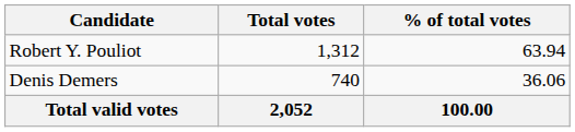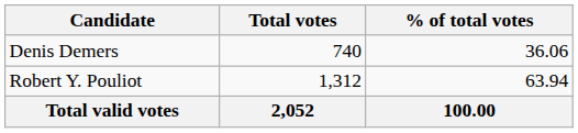 <table style="width:475px;" class="wikitable">
 <tr bgcolor="#EEEEEE">
 <th align="left">Candidate</th>
 <th align="right">Total votes</th>
 <th align="right">% of total votes</th>
 </tr>
 <tr>
+<td align="left">Denis Demers</td>
+<td align="right">740</td>
+<td align="right">36.06</td>
+</tr>
+<tr>
 <td align="left">Robert Y. Pouliot</td>
 <td align="right">1,312</td>
 <td align="right">63.94</td>
-</tr>
-<tr>
-<td align="left">Denis Demers</td>
-<td align="right">740</td>
-<td align="right">36.06</td>
 </tr>
 <tr bgcolor="#EEEEEE">
 <th align="left">Total valid votes</th>
 <th align="right"><strong>2,052</strong></th>
 <th align="right"><strong>100.00</strong></th>
 </tr>
 </table>
